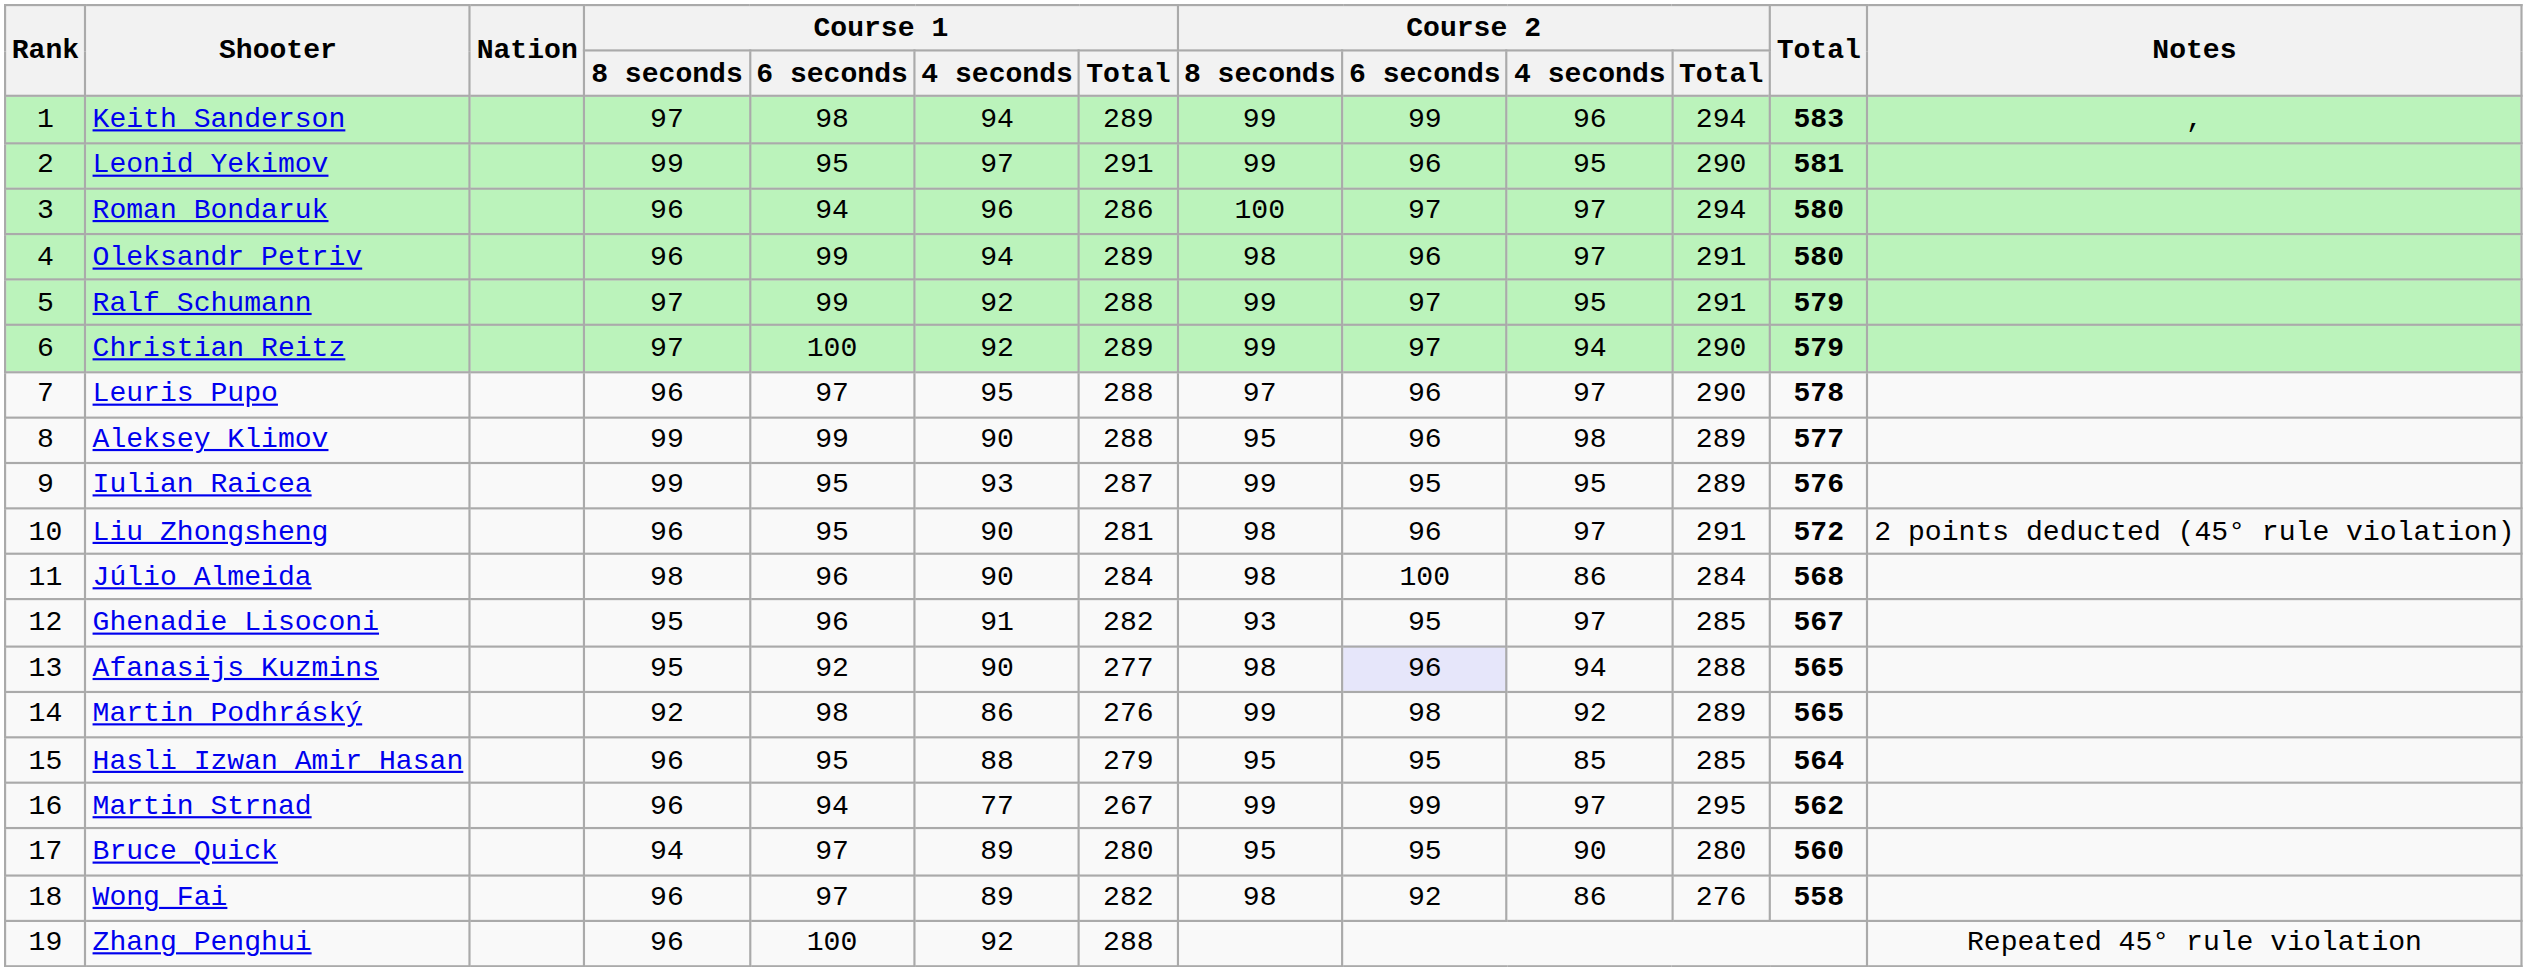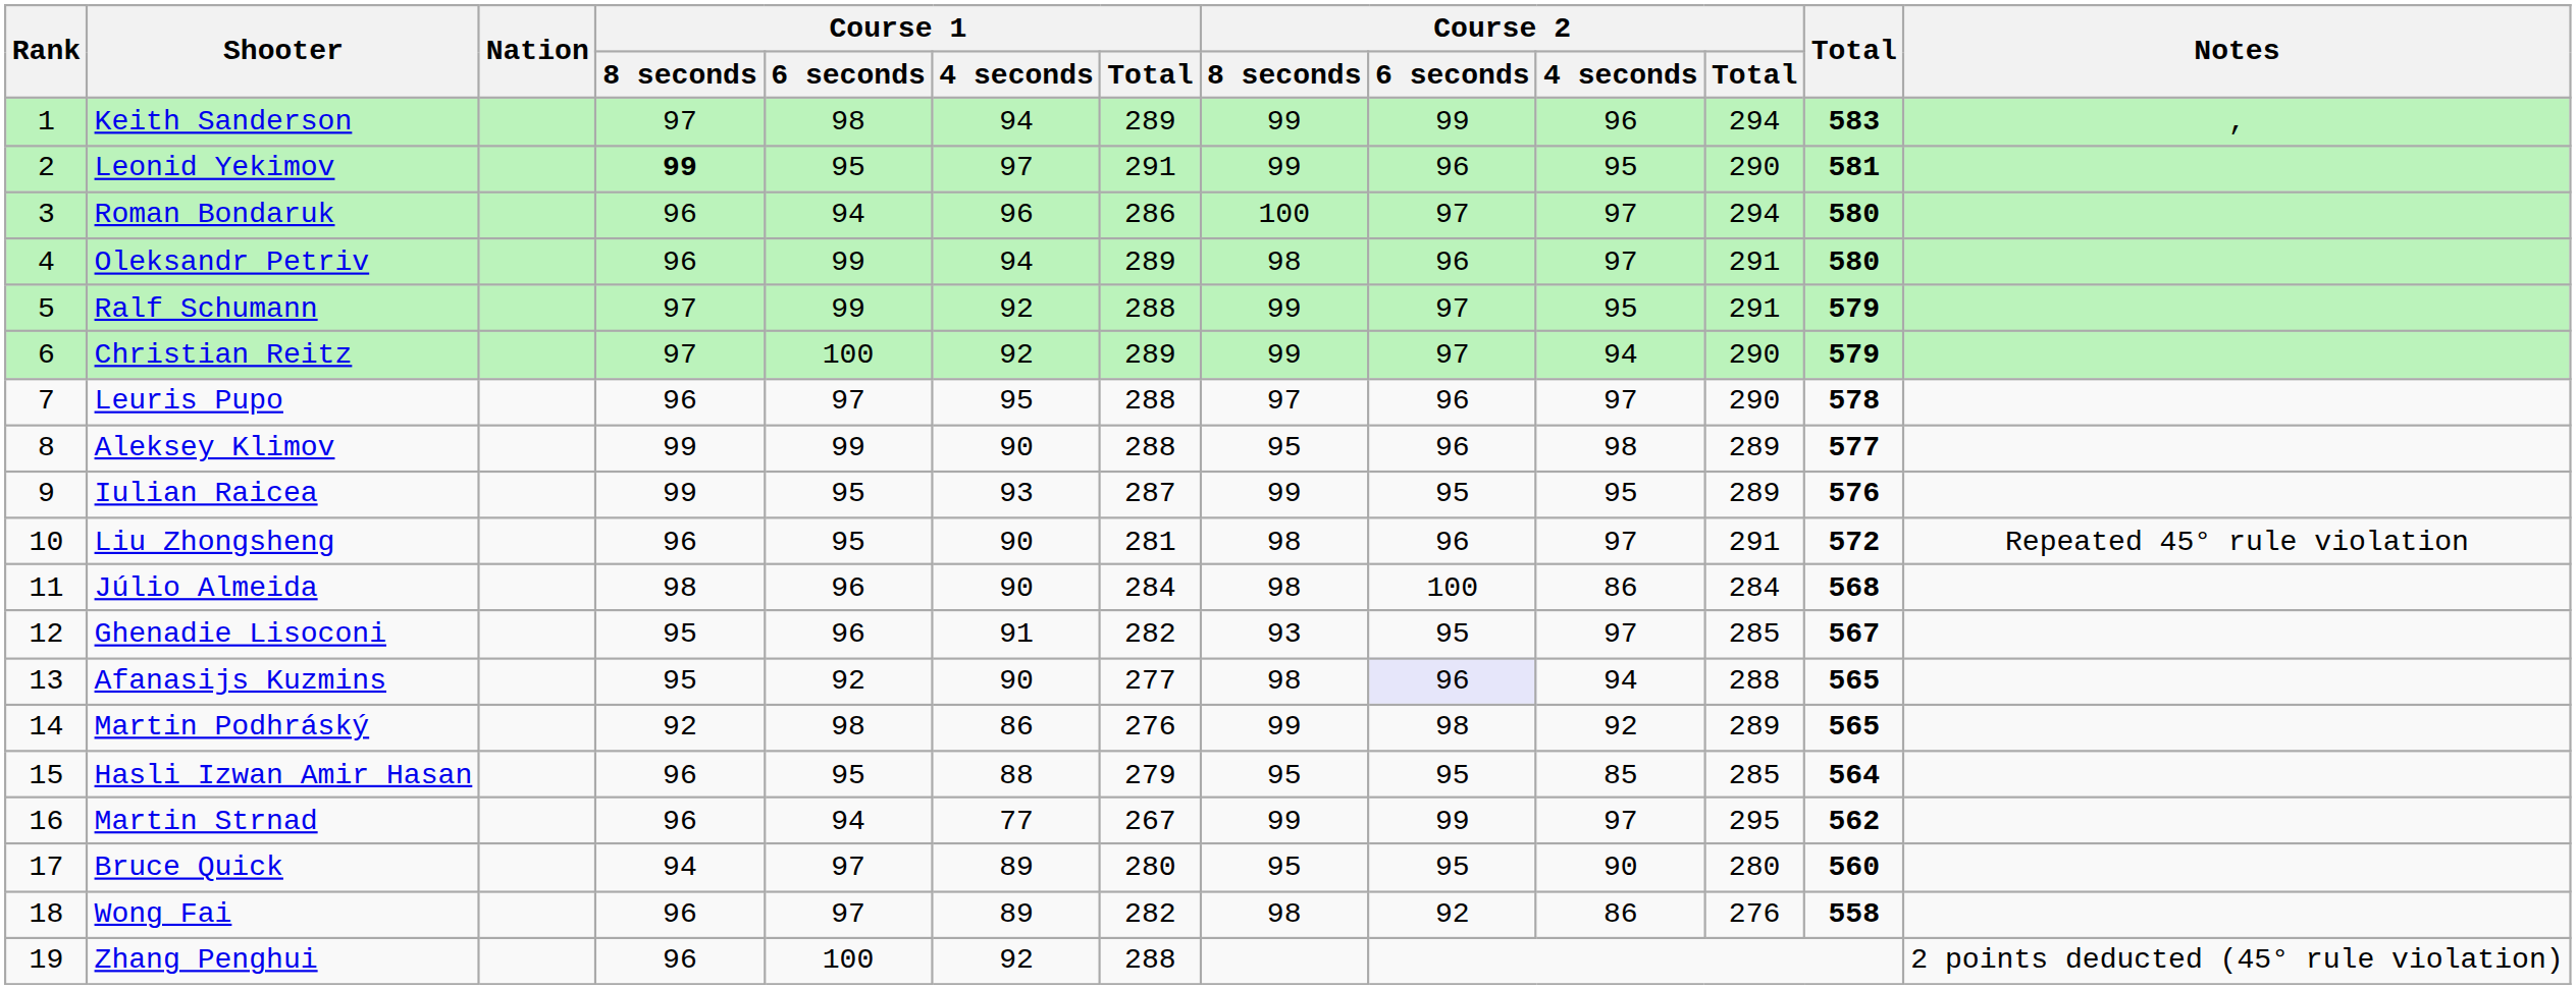 <table class="wikitable sortable" style="text-align: center">
 <tr>
 <th rowspan=2>Rank</th>
 <th rowspan=2>Shooter</th>
 <th rowspan=2>Nation</th>
 <th colspan=4>Course 1</th>
 <th colspan=4>Course 2</th>
 <th rowspan=2>Total</th>
 <th rowspan=2>Notes</th>
 </tr>
 <tr>
 <th>8 seconds</th>
 <th>6 seconds</th>
 <th>4 seconds</th>
 <th>Total</th>
 <th>8 seconds</th>
 <th>6 seconds</th>
 <th>4 seconds</th>
 <th>Total</th>
 </tr>
 <tr bgcolor=#bbf3bb>
 <td>1</td>
 <td align=left><a href='#'>Keith Sanderson</a></td>
 <td align="left"></td>
 <td>97</td>
 <td>98</td>
 <td>94</td>
 <td>289</td>
 <td>99</td>
 <td>99</td>
 <td>96</td>
 <td>294</td>
 <td><strong>583</strong></td>
 <td>, </td>
 </tr>
 <tr bgcolor=#bbf3bb>
 <td>2</td>
 <td align=left><a href='#'>Leonid Yekimov</a></td>
 <td align="left"></td>
-<td>99</td>
+<td><strong>99</strong></td>
 <td>95</td>
 <td>97</td>
 <td>291</td>
 <td>99</td>
 <td>96</td>
 <td>95</td>
 <td>290</td>
 <td><strong>581</strong></td>
 <td></td>
 </tr>
 <tr bgcolor=#bbf3bb>
 <td>3</td>
 <td align=left><a href='#'>Roman Bondaruk</a></td>
 <td align="left"></td>
 <td>96</td>
 <td>94</td>
 <td>96</td>
 <td>286</td>
 <td>100</td>
 <td>97</td>
 <td>97</td>
 <td>294</td>
 <td><strong>580</strong></td>
 <td></td>
 </tr>
 <tr bgcolor=#bbf3bb>
 <td>4</td>
 <td align=left><a href='#'>Oleksandr Petriv</a></td>
 <td align="left"></td>
 <td>96</td>
 <td>99</td>
 <td>94</td>
 <td>289</td>
 <td>98</td>
 <td>96</td>
 <td>97</td>
 <td>291</td>
 <td><strong>580</strong></td>
 <td></td>
 </tr>
 <tr bgcolor=#bbf3bb>
 <td>5</td>
 <td align=left><a href='#'>Ralf Schumann</a></td>
 <td align="left"></td>
 <td>97</td>
 <td>99</td>
 <td>92</td>
 <td>288</td>
 <td>99</td>
 <td>97</td>
 <td>95</td>
 <td>291</td>
 <td><strong>579</strong></td>
 <td></td>
 </tr>
 <tr bgcolor=#bbf3bb>
 <td>6</td>
 <td align=left><a href='#'>Christian Reitz</a></td>
 <td align="left"></td>
 <td>97</td>
 <td>100</td>
 <td>92</td>
 <td>289</td>
 <td>99</td>
 <td>97</td>
 <td>94</td>
 <td>290</td>
 <td><strong>579</strong></td>
 <td></td>
 </tr>
 <tr>
 <td>7</td>
 <td align=left><a href='#'>Leuris Pupo</a></td>
 <td align="left"></td>
 <td>96</td>
 <td>97</td>
 <td>95</td>
 <td>288</td>
 <td>97</td>
 <td>96</td>
 <td>97</td>
 <td>290</td>
 <td><strong>578</strong></td>
 <td></td>
 </tr>
 <tr>
 <td>8</td>
 <td align=left><a href='#'>Aleksey Klimov</a></td>
 <td align="left"></td>
 <td>99</td>
 <td>99</td>
 <td>90</td>
 <td>288</td>
 <td>95</td>
 <td>96</td>
 <td>98</td>
 <td>289</td>
 <td><strong>577</strong></td>
 <td></td>
 </tr>
 <tr>
 <td>9</td>
 <td align=left><a href='#'>Iulian Raicea</a></td>
 <td align="left"></td>
 <td>99</td>
 <td>95</td>
 <td>93</td>
 <td>287</td>
 <td>99</td>
 <td>95</td>
 <td>95</td>
 <td>289</td>
 <td><strong>576</strong></td>
 <td></td>
 </tr>
 <tr>
 <td>10</td>
 <td align=left><a href='#'>Liu Zhongsheng</a></td>
 <td align="left"></td>
 <td>96</td>
 <td>95</td>
 <td>90</td>
 <td>281</td>
 <td>98</td>
 <td>96</td>
 <td>97</td>
 <td>291</td>
 <td><strong>572</strong></td>
-<td>2 points deducted (45° rule violation)</td>
+<td>Repeated 45° rule violation</td>
 </tr>
 <tr>
 <td>11</td>
 <td align=left><a href='#'>Júlio Almeida</a></td>
 <td align="left"></td>
 <td>98</td>
 <td>96</td>
 <td>90</td>
 <td>284</td>
 <td>98</td>
 <td>100</td>
 <td>86</td>
 <td>284</td>
 <td><strong>568</strong></td>
 <td></td>
 </tr>
 <tr>
 <td>12</td>
 <td align=left><a href='#'>Ghenadie Lisoconi</a></td>
 <td align="left"></td>
 <td>95</td>
 <td>96</td>
 <td>91</td>
 <td>282</td>
 <td>93</td>
 <td>95</td>
 <td>97</td>
 <td>285</td>
 <td><strong>567</strong></td>
 <td></td>
 </tr>
 <tr>
 <td>13</td>
 <td align=left><a href='#'>Afanasijs Kuzmins</a></td>
 <td align="left"></td>
 <td>95</td>
 <td>92</td>
 <td>90</td>
 <td>277</td>
 <td>98</td>
 <td style="background: lavender;">96</td>
 <td>94</td>
 <td>288</td>
 <td><strong>565</strong></td>
 <td></td>
 </tr>
 <tr>
 <td>14</td>
 <td align=left><a href='#'>Martin Podhráský</a></td>
 <td align="left"></td>
 <td>92</td>
 <td>98</td>
 <td>86</td>
 <td>276</td>
 <td>99</td>
 <td>98</td>
 <td>92</td>
 <td>289</td>
 <td><strong>565</strong></td>
 <td></td>
 </tr>
 <tr>
 <td>15</td>
 <td align=left><a href='#'>Hasli Izwan Amir Hasan</a></td>
 <td align="left"></td>
 <td>96</td>
 <td>95</td>
 <td>88</td>
 <td>279</td>
 <td>95</td>
 <td>95</td>
 <td>85</td>
 <td>285</td>
 <td><strong>564</strong></td>
 <td></td>
 </tr>
 <tr>
 <td>16</td>
 <td align=left><a href='#'>Martin Strnad</a></td>
 <td align="left"></td>
 <td>96</td>
 <td>94</td>
 <td>77</td>
 <td>267</td>
 <td>99</td>
 <td>99</td>
 <td>97</td>
 <td>295</td>
 <td><strong>562</strong></td>
 <td></td>
 </tr>
 <tr>
 <td>17</td>
 <td align=left><a href='#'>Bruce Quick</a></td>
 <td align="left"></td>
 <td>94</td>
 <td>97</td>
 <td>89</td>
 <td>280</td>
 <td>95</td>
 <td>95</td>
 <td>90</td>
 <td>280</td>
 <td><strong>560</strong></td>
 <td></td>
 </tr>
 <tr>
 <td>18</td>
 <td align=left><a href='#'>Wong Fai</a></td>
 <td align="left"></td>
 <td>96</td>
 <td>97</td>
 <td>89</td>
 <td>282</td>
 <td>98</td>
 <td>92</td>
 <td>86</td>
 <td>276</td>
 <td><strong>558</strong></td>
 <td></td>
 </tr>
 <tr>
 <td>19</td>
 <td align=left><a href='#'>Zhang Penghui</a></td>
 <td align="left"></td>
 <td>96</td>
 <td>100</td>
 <td>92</td>
 <td>288</td>
 <td></td>
 <td colspan=4 data-sort-value=0></td>
-<td>Repeated 45° rule violation</td>
+<td>2 points deducted (45° rule violation)</td>
 </tr>
 </table>
